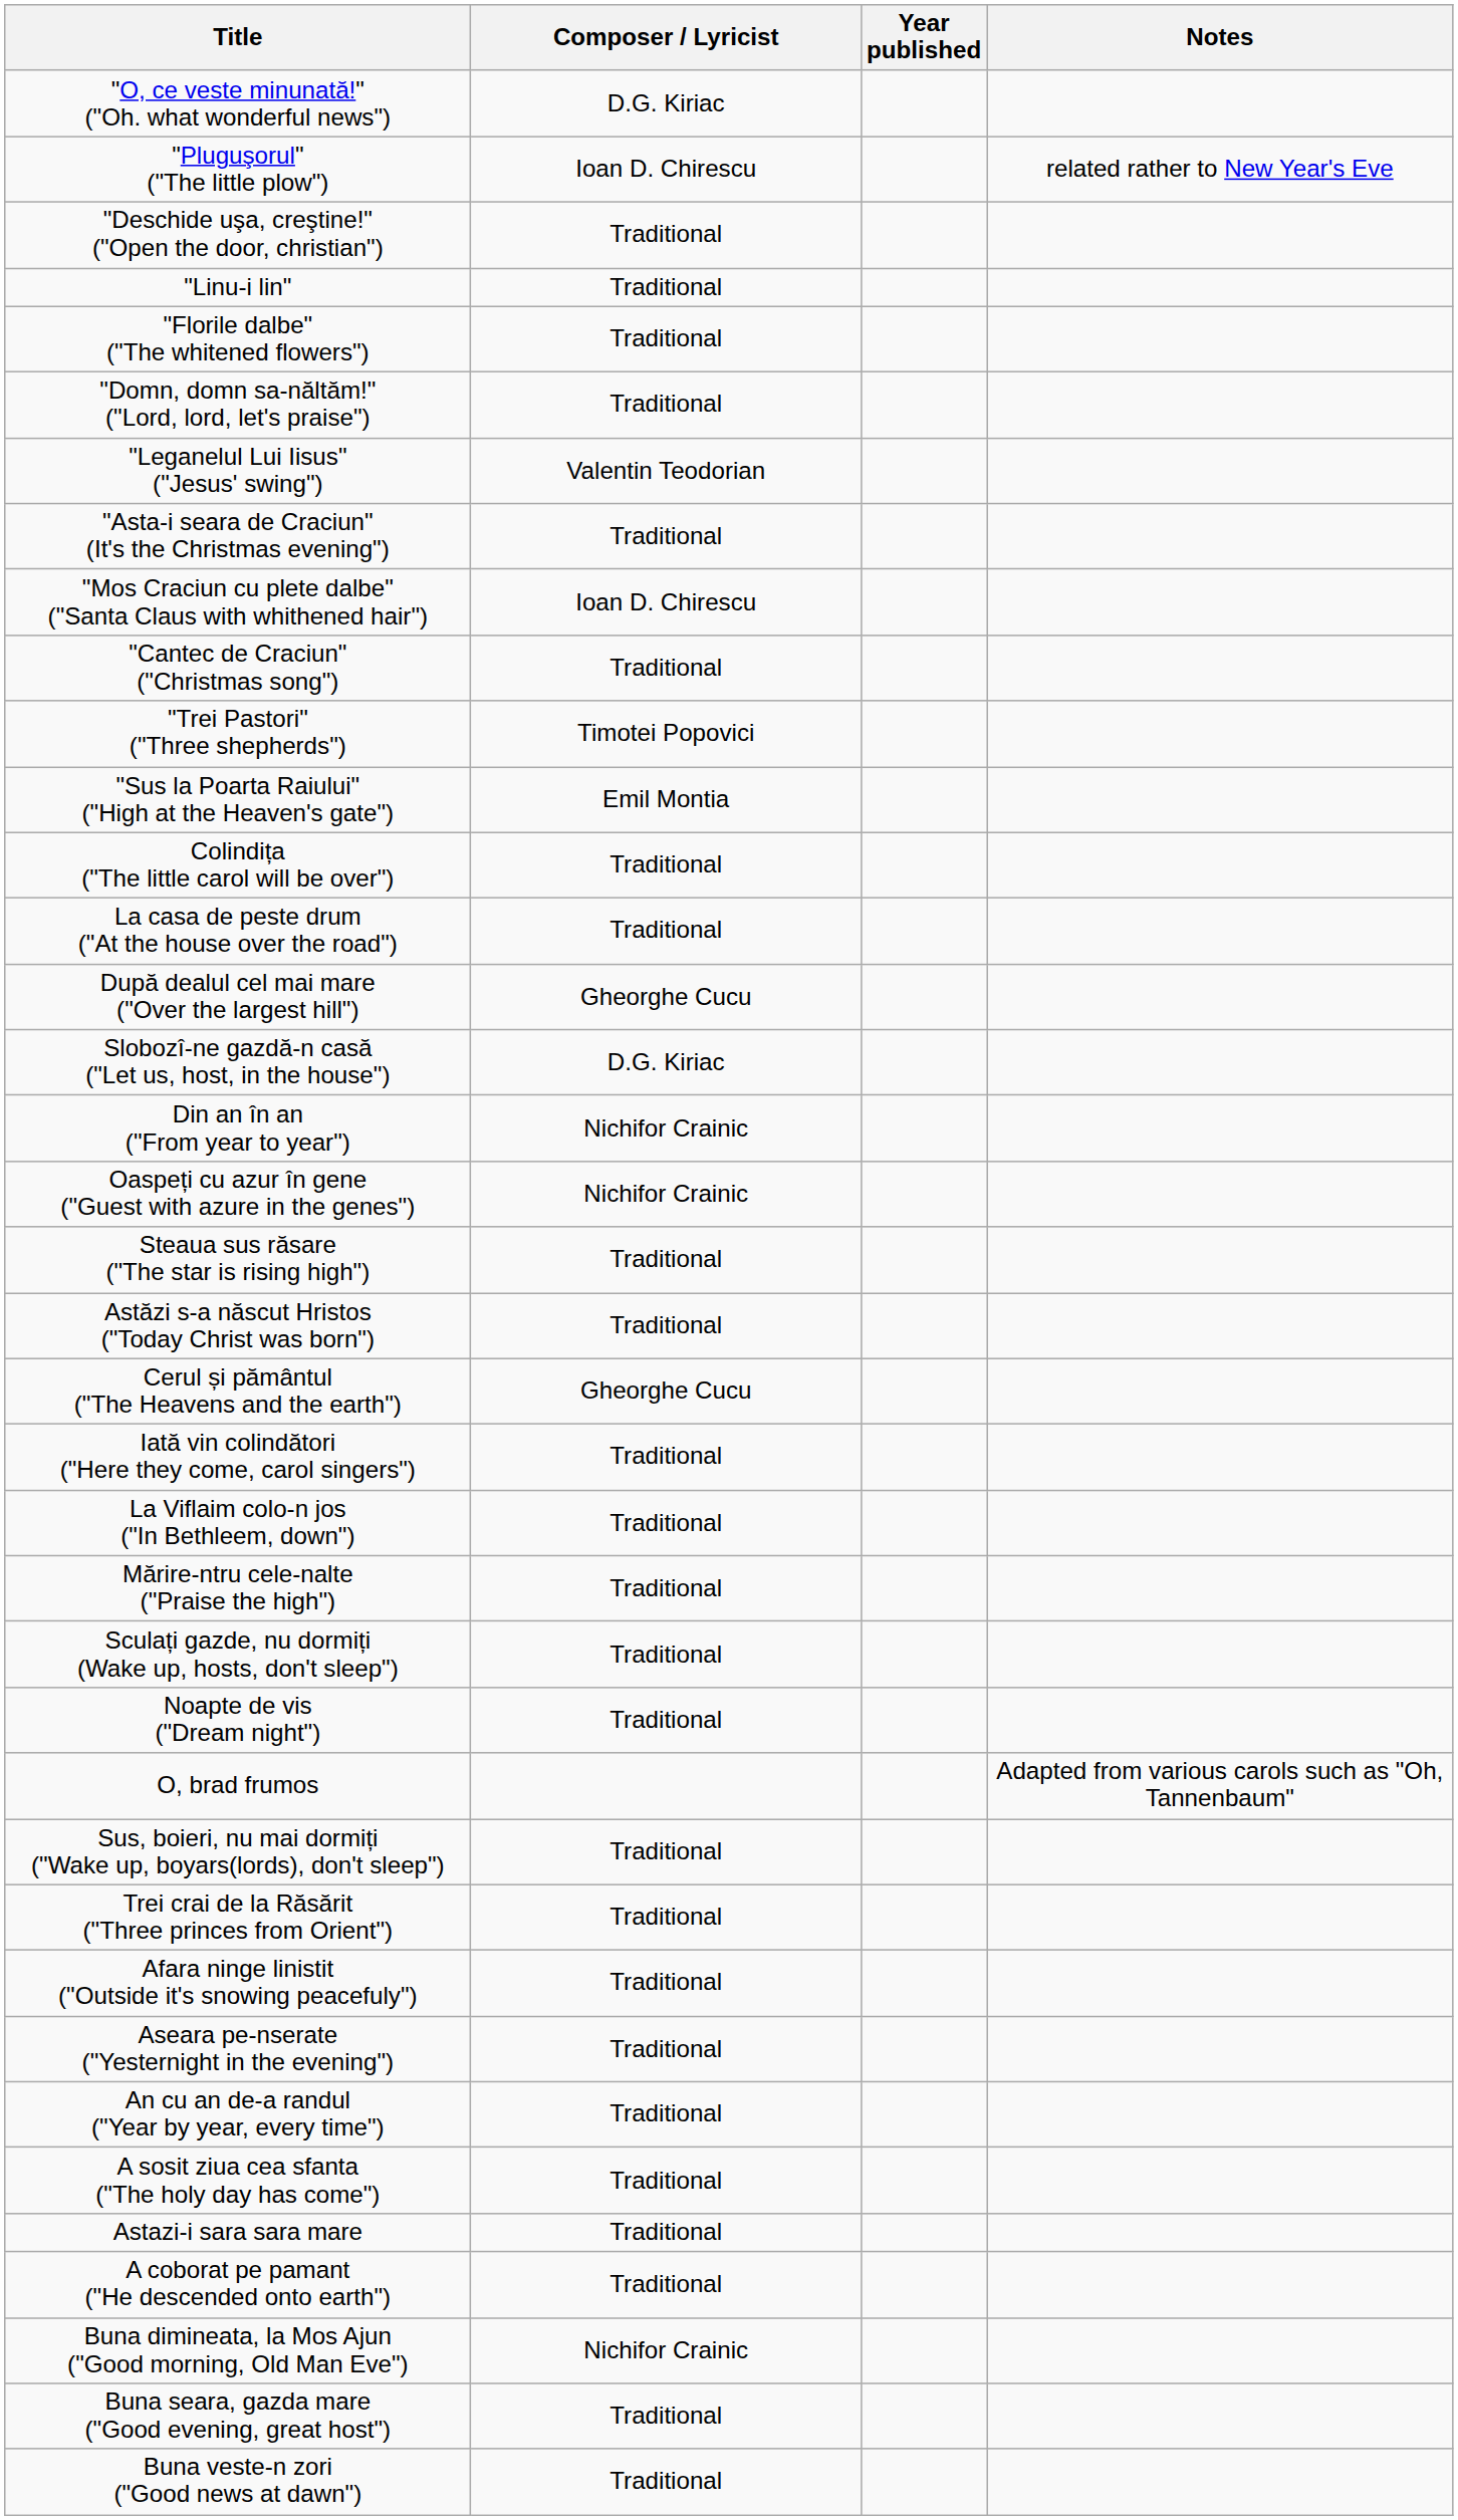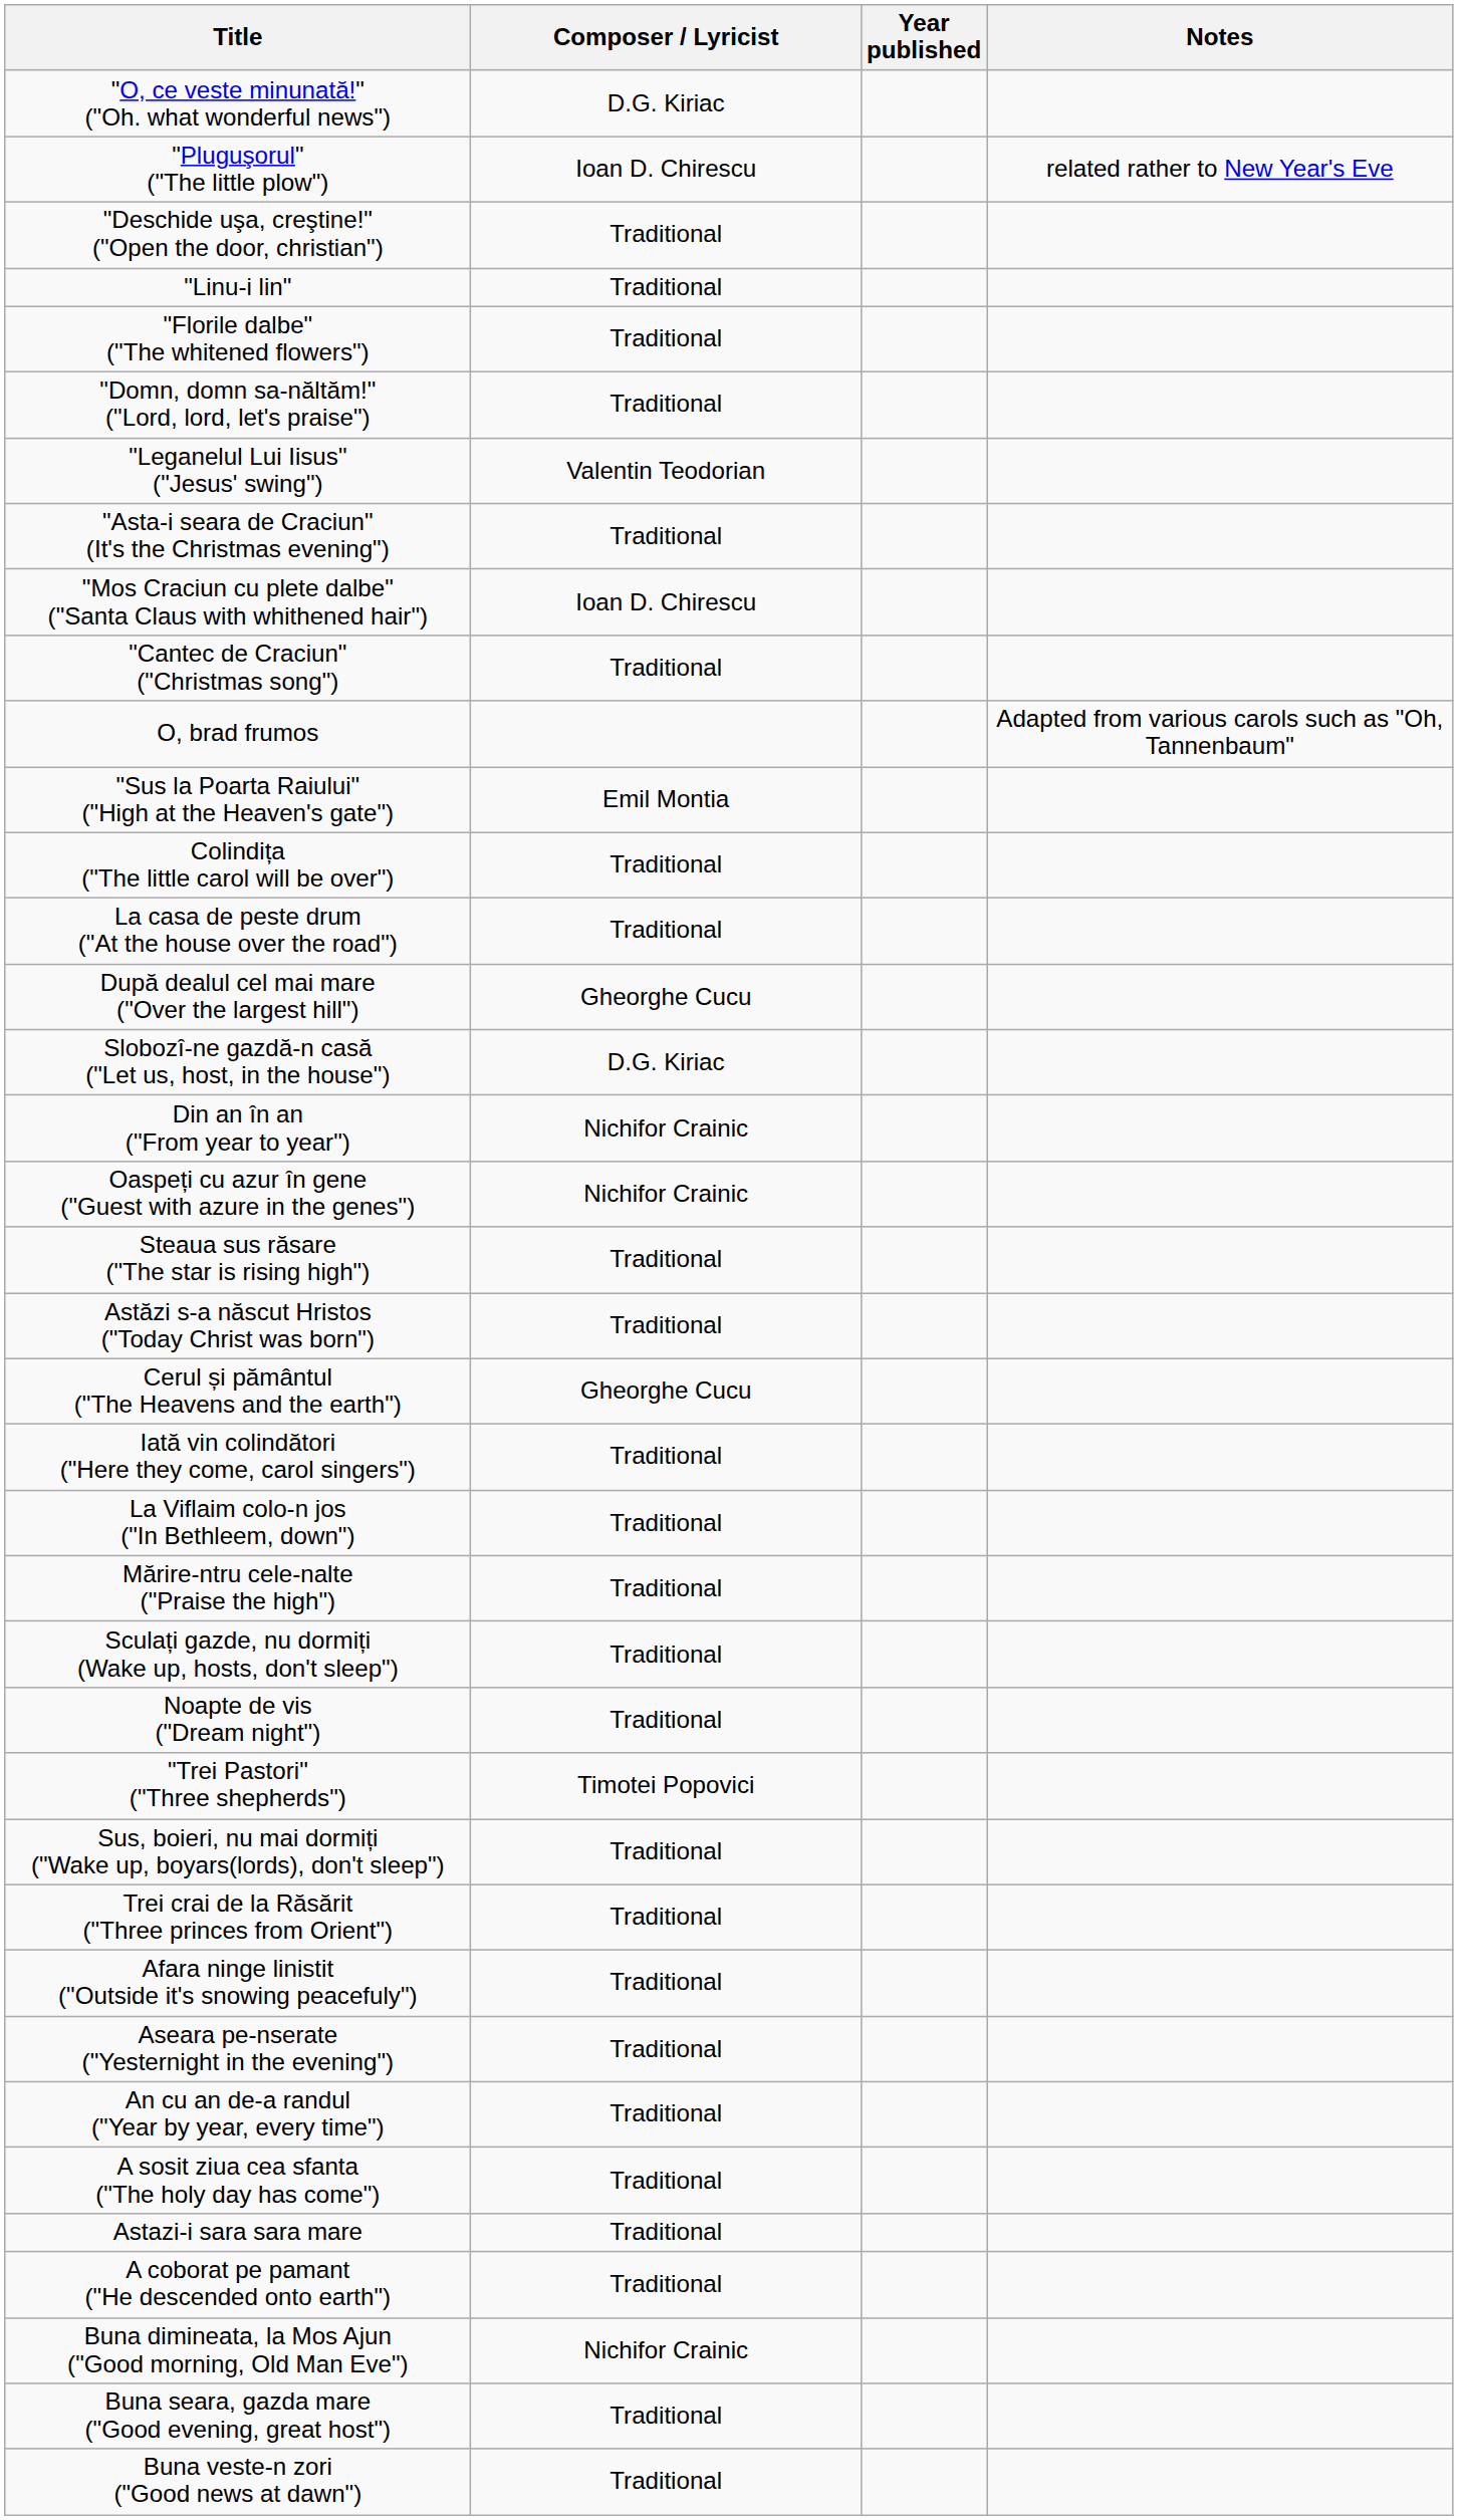 <table class="wikitable" style="text-align:center;">
 <tr>
 <th width="300">Title</th>
 <th width="250">Composer / Lyricist</th>
 <th width="20">Year published</th>
 <th width="300">Notes</th>
 </tr>
 <tr>
 <td>"<a href='#'>O, ce veste minunată!</a>"<br>("Oh. what wonderful news")</td>
 <td>D.G. Kiriac</td>
 <td></td>
 <td></td>
 </tr>
 <tr>
 <td>"<a href='#'>Pluguşorul</a>"<br>("The little plow")</td>
 <td>Ioan D. Chirescu</td>
 <td></td>
 <td>related rather to <a href='#'>New Year's Eve</a></td>
 </tr>
 <tr>
 <td>"Deschide uşa, creştine!"<br>("Open the door, christian")</td>
 <td>Traditional</td>
 <td></td>
 <td></td>
 </tr>
 <tr>
 <td>"Linu-i lin"</td>
 <td>Traditional</td>
 <td></td>
 <td></td>
 </tr>
 <tr>
 <td>"Florile dalbe"<br>("The whitened flowers")</td>
 <td>Traditional</td>
 <td></td>
 <td></td>
 </tr>
 <tr>
 <td>"Domn, domn sa-năltăm!"<br>("Lord, lord, let's praise")</td>
 <td>Traditional</td>
 <td></td>
 <td></td>
 </tr>
 <tr>
 <td>"Leganelul Lui Iisus"<br>("Jesus' swing")</td>
 <td>Valentin Teodorian</td>
 <td></td>
 <td></td>
 </tr>
 <tr>
 <td>"Asta-i seara de Craciun"<br>(It's the Christmas evening")</td>
 <td>Traditional</td>
 <td></td>
 <td></td>
 </tr>
 <tr>
 <td>"Mos Craciun cu plete dalbe"<br>("Santa Claus with whithened hair")</td>
 <td>Ioan D. Chirescu</td>
 <td></td>
 <td></td>
 </tr>
 <tr>
 <td>"Cantec de Craciun"<br>("Christmas song")</td>
 <td>Traditional</td>
 <td></td>
 <td></td>
 </tr>
 <tr>
-<td>"Trei Pastori"<br>("Three shepherds")</td>
-<td>Timotei Popovici</td>
+<td>O, brad frumos</td>
 <td></td>
 <td></td>
+<td>Adapted from various carols such as "Oh, Tannenbaum"</td>
 </tr>
 <tr>
 <td>"Sus la Poarta Raiului"<br>("High at the Heaven's gate")</td>
 <td>Emil Montia</td>
 <td></td>
 <td></td>
 </tr>
 <tr>
 <td>Colindița<br>("The little carol will be over")</td>
 <td>Traditional</td>
 <td></td>
 <td></td>
 </tr>
 <tr>
 <td>La casa de peste drum<br>("At the house over the road")</td>
 <td>Traditional</td>
 <td></td>
 <td></td>
 </tr>
 <tr>
 <td>După dealul cel mai mare<br>("Over the largest hill")</td>
 <td>Gheorghe Cucu</td>
 <td></td>
 <td></td>
 </tr>
 <tr>
 <td>Slobozî-ne gazdă-n casă<br>("Let us, host, in the house")</td>
 <td>D.G. Kiriac</td>
 <td></td>
 <td></td>
 </tr>
 <tr>
 <td>Din an în an<br>("From year to year")</td>
 <td>Nichifor Crainic</td>
 <td></td>
 <td></td>
 </tr>
 <tr>
 <td>Oaspeți cu azur în gene<br>("Guest with azure in the genes")</td>
 <td>Nichifor Crainic</td>
 <td></td>
 <td></td>
 </tr>
 <tr>
 <td>Steaua sus răsare<br>("The star is rising high")</td>
 <td>Traditional</td>
 <td></td>
 <td></td>
 </tr>
 <tr>
 <td>Astăzi s-a născut Hristos<br>("Today Christ was born")</td>
 <td>Traditional</td>
 <td></td>
 <td></td>
 </tr>
 <tr>
 <td>Cerul și pământul<br>("The Heavens and the earth")</td>
 <td>Gheorghe Cucu</td>
 <td></td>
 <td></td>
 </tr>
 <tr>
 <td>Iată vin colindători<br>("Here they come, carol singers")</td>
 <td>Traditional</td>
 <td></td>
 <td></td>
 </tr>
 <tr>
 <td>La Viflaim colo-n jos<br>("In Bethleem, down")</td>
 <td>Traditional</td>
 <td></td>
 <td></td>
 </tr>
 <tr>
 <td>Mărire-ntru cele-nalte<br>("Praise the high")</td>
 <td>Traditional</td>
 <td></td>
 <td></td>
 </tr>
 <tr>
 <td>Sculați gazde, nu dormiți<br>(Wake up, hosts, don't sleep")</td>
 <td>Traditional</td>
 <td></td>
 <td></td>
 </tr>
 <tr>
 <td>Noapte de vis<br>("Dream night")</td>
 <td>Traditional</td>
 <td></td>
 <td></td>
 </tr>
 <tr>
-<td>O, brad frumos</td>
+<td>"Trei Pastori"<br>("Three shepherds")</td>
+<td>Timotei Popovici</td>
 <td></td>
 <td></td>
-<td>Adapted from various carols such as "Oh, Tannenbaum"</td>
 </tr>
 <tr>
 <td>Sus, boieri, nu mai dormiți<br>("Wake up, boyars(lords), don't sleep")</td>
 <td>Traditional</td>
 <td></td>
 <td></td>
 </tr>
 <tr>
 <td>Trei crai de la Răsărit<br>("Three princes from Orient")</td>
 <td>Traditional</td>
 <td></td>
 <td></td>
 </tr>
 <tr>
 <td>Afara ninge linistit<br>("Outside it's snowing peacefuly")</td>
 <td>Traditional</td>
 <td></td>
 <td></td>
 </tr>
 <tr>
 <td>Aseara pe-nserate<br>("Yesternight in the evening")</td>
 <td>Traditional</td>
 <td></td>
 <td></td>
 </tr>
 <tr>
 <td>An cu an de-a randul<br>("Year by year, every time")</td>
 <td>Traditional</td>
 <td></td>
 <td></td>
 </tr>
 <tr>
 <td>A sosit ziua cea sfanta<br>("The holy day has come")</td>
 <td>Traditional</td>
 <td></td>
 <td></td>
 </tr>
 <tr>
 <td>Astazi-i sara sara mare</td>
 <td>Traditional</td>
 <td></td>
 <td></td>
 </tr>
 <tr>
 <td>A coborat pe pamant<br>("He descended onto earth")</td>
 <td>Traditional</td>
 <td></td>
 <td></td>
 </tr>
 <tr>
 <td>Buna dimineata, la Mos Ajun<br>("Good morning, Old Man Eve")</td>
 <td>Nichifor Crainic</td>
 <td></td>
 <td></td>
 </tr>
 <tr>
 <td>Buna seara, gazda mare<br>("Good evening, great host")</td>
 <td>Traditional</td>
 <td></td>
 <td></td>
 </tr>
 <tr>
 <td>Buna veste-n zori<br>("Good news at dawn")</td>
 <td>Traditional</td>
 <td></td>
 <td></td>
 </tr>
 </table>
